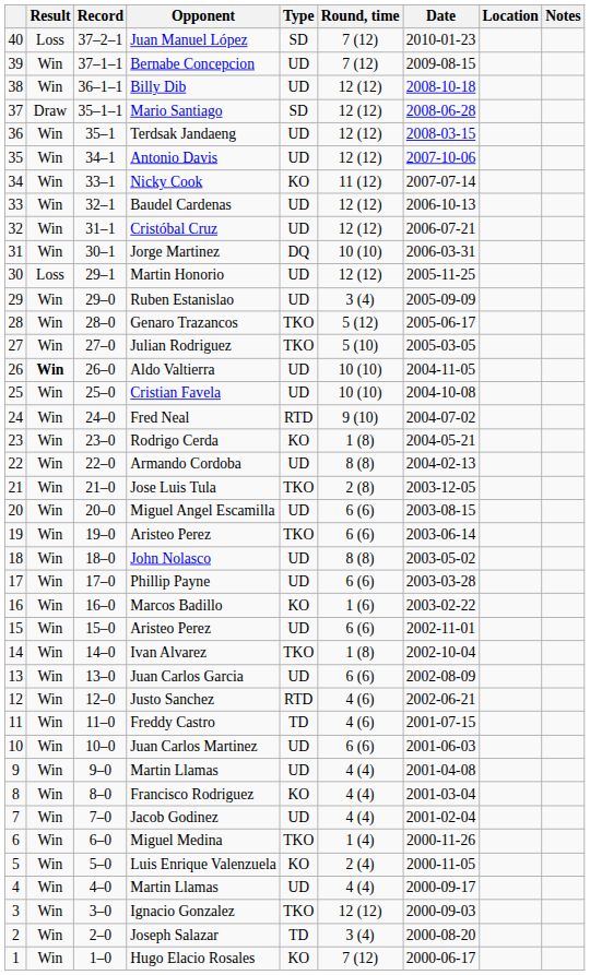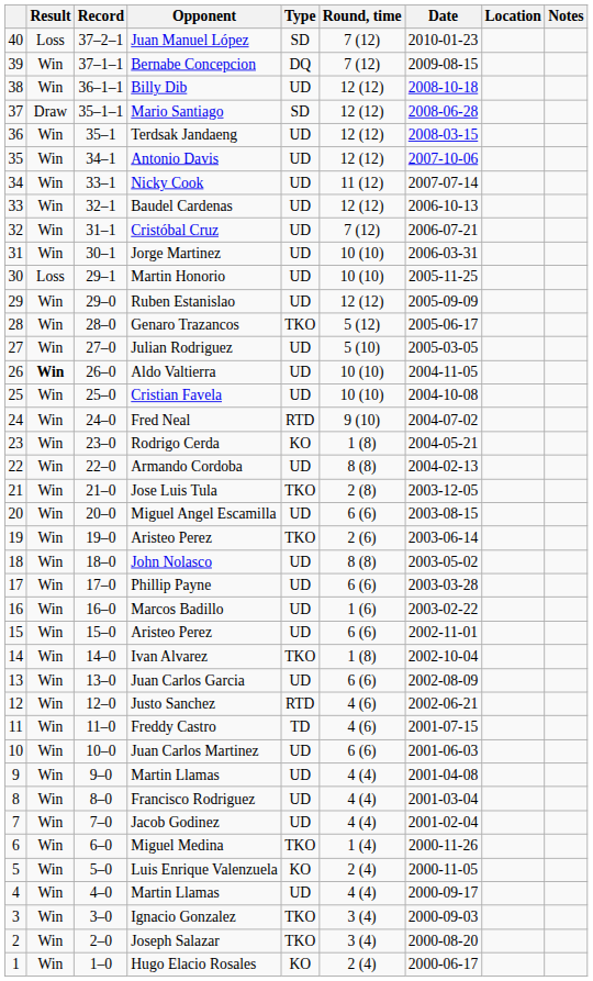 <table class=wikitable style=text-align:center>
 <tr>
 <th></th>
 <th>Result</th>
 <th>Record</th>
 <th>Opponent</th>
 <th>Type</th>
 <th>Round, time</th>
 <th>Date</th>
 <th>Location</th>
 <th>Notes</th>
 </tr>
 <tr>
 <td>40</td>
 <td>Loss</td>
 <td>37–2–1</td>
 <td align=left><a href='#'>Juan Manuel López</a></td>
 <td>SD</td>
 <td>7 (12)</td>
 <td>2010-01-23</td>
 <td align=left></td>
 <td align=left></td>
 </tr>
 <tr>
 <td>39</td>
 <td>Win</td>
 <td>37–1–1</td>
 <td align=left><a href='#'>Bernabe Concepcion</a></td>
-<td>UD</td>
+<td>DQ</td>
 <td>7 (12)</td>
 <td>2009-08-15</td>
 <td align=left></td>
 <td align=left></td>
 </tr>
 <tr>
 <td>38</td>
 <td>Win</td>
 <td>36–1–1</td>
 <td align=left><a href='#'>Billy Dib</a></td>
 <td>UD</td>
 <td>12 (12)</td>
 <td><a href='#'>2008-10-18</a></td>
 <td align=left></td>
 <td align=left></td>
 </tr>
 <tr>
 <td>37</td>
 <td>Draw</td>
 <td>35–1–1</td>
 <td align=left><a href='#'>Mario Santiago</a></td>
 <td>SD</td>
 <td>12 (12)</td>
 <td><a href='#'>2008-06-28</a></td>
 <td align=left></td>
 <td align=left></td>
 </tr>
 <tr>
 <td>36</td>
 <td>Win</td>
 <td>35–1</td>
 <td align=left>Terdsak Jandaeng</td>
 <td>UD</td>
 <td>12 (12)</td>
 <td><a href='#'>2008-03-15</a></td>
 <td align=left></td>
 <td align=left></td>
 </tr>
 <tr>
 <td>35</td>
 <td>Win</td>
 <td>34–1</td>
 <td align=left><a href='#'>Antonio Davis</a></td>
 <td>UD</td>
 <td>12 (12)</td>
 <td><a href='#'>2007-10-06</a></td>
 <td align=left></td>
 <td align=left></td>
 </tr>
 <tr>
 <td>34</td>
 <td>Win</td>
 <td>33–1</td>
 <td align=left><a href='#'>Nicky Cook</a></td>
-<td>KO</td>
+<td>UD</td>
 <td>11 (12)</td>
 <td>2007-07-14</td>
 <td align=left></td>
 <td align=left></td>
 </tr>
 <tr>
 <td>33</td>
 <td>Win</td>
 <td>32–1</td>
 <td align=left>Baudel Cardenas</td>
 <td>UD</td>
 <td>12 (12)</td>
 <td>2006-10-13</td>
 <td align=left></td>
 <td align=left></td>
 </tr>
 <tr>
 <td>32</td>
 <td>Win</td>
 <td>31–1</td>
 <td align=left><a href='#'>Cristóbal Cruz</a></td>
 <td>UD</td>
-<td>12 (12)</td>
+<td>7 (12)</td>
 <td>2006-07-21</td>
 <td align=left></td>
 <td align=left></td>
 </tr>
 <tr>
 <td>31</td>
 <td>Win</td>
 <td>30–1</td>
 <td align=left>Jorge Martinez</td>
-<td>DQ</td>
+<td>UD</td>
 <td>10 (10)</td>
 <td>2006-03-31</td>
 <td align=left></td>
 <td align=left></td>
 </tr>
 <tr>
 <td>30</td>
 <td>Loss</td>
 <td>29–1</td>
 <td align=left>Martin Honorio</td>
 <td>UD</td>
-<td>12 (12)</td>
+<td>10 (10)</td>
 <td>2005-11-25</td>
 <td align=left></td>
 <td align=left></td>
 </tr>
 <tr>
 <td>29</td>
 <td>Win</td>
 <td>29–0</td>
 <td align=left>Ruben Estanislao</td>
 <td>UD</td>
-<td>3 (4)</td>
+<td>12 (12)</td>
 <td>2005-09-09</td>
 <td align=left></td>
 <td align=left></td>
 </tr>
 <tr>
 <td>28</td>
 <td>Win</td>
 <td>28–0</td>
 <td align=left>Genaro Trazancos</td>
 <td>TKO</td>
 <td>5 (12)</td>
 <td>2005-06-17</td>
 <td align=left></td>
 <td align=left></td>
 </tr>
 <tr>
 <td>27</td>
 <td>Win</td>
 <td>27–0</td>
 <td align=left>Julian Rodriguez</td>
-<td>TKO</td>
+<td>UD</td>
 <td>5 (10)</td>
 <td>2005-03-05</td>
 <td align=left></td>
 <td align=left></td>
 </tr>
 <tr>
 <td>26</td>
 <td><strong>Win</strong></td>
 <td>26–0</td>
 <td align=left>Aldo Valtierra</td>
 <td>UD</td>
 <td>10 (10)</td>
 <td>2004-11-05</td>
 <td align=left></td>
 <td align=left></td>
 </tr>
 <tr>
 <td>25</td>
 <td>Win</td>
 <td>25–0</td>
 <td align=left><a href='#'>Cristian Favela</a></td>
 <td>UD</td>
 <td>10 (10)</td>
 <td>2004-10-08</td>
 <td align=left></td>
 <td align=left></td>
 </tr>
 <tr>
 <td>24</td>
 <td>Win</td>
 <td>24–0</td>
 <td align=left>Fred Neal</td>
 <td>RTD</td>
 <td>9 (10)</td>
 <td>2004-07-02</td>
 <td align=left></td>
 <td align=left></td>
 </tr>
 <tr>
 <td>23</td>
 <td>Win</td>
 <td>23–0</td>
 <td align=left>Rodrigo Cerda</td>
 <td>KO</td>
 <td>1 (8)</td>
 <td>2004-05-21</td>
 <td align=left></td>
 <td align=left></td>
 </tr>
 <tr>
 <td>22</td>
 <td>Win</td>
 <td>22–0</td>
 <td align=left>Armando Cordoba</td>
 <td>UD</td>
 <td>8 (8)</td>
 <td>2004-02-13</td>
 <td align=left></td>
 <td align=left></td>
 </tr>
 <tr>
 <td>21</td>
 <td>Win</td>
 <td>21–0</td>
 <td align=left>Jose Luis Tula</td>
 <td>TKO</td>
 <td>2 (8)</td>
 <td>2003-12-05</td>
 <td align=left></td>
 <td align=left></td>
 </tr>
 <tr>
 <td>20</td>
 <td>Win</td>
 <td>20–0</td>
 <td align=left>Miguel Angel Escamilla</td>
 <td>UD</td>
 <td>6 (6)</td>
 <td>2003-08-15</td>
 <td align=left></td>
 <td align=left></td>
 </tr>
 <tr>
 <td>19</td>
 <td>Win</td>
 <td>19–0</td>
 <td align=left>Aristeo Perez</td>
 <td>TKO</td>
-<td>6 (6)</td>
+<td>2 (6)</td>
 <td>2003-06-14</td>
 <td align=left></td>
 <td align=left></td>
 </tr>
 <tr>
 <td>18</td>
 <td>Win</td>
 <td>18–0</td>
 <td align=left><a href='#'>John Nolasco</a></td>
 <td>UD</td>
 <td>8 (8)</td>
 <td>2003-05-02</td>
 <td align=left></td>
 <td align=left></td>
 </tr>
 <tr>
 <td>17</td>
 <td>Win</td>
 <td>17–0</td>
 <td align=left>Phillip Payne</td>
 <td>UD</td>
 <td>6 (6)</td>
 <td>2003-03-28</td>
 <td align=left></td>
 <td align=left></td>
 </tr>
 <tr>
 <td>16</td>
 <td>Win</td>
 <td>16–0</td>
 <td align=left>Marcos Badillo</td>
-<td>KO</td>
+<td>UD</td>
 <td>1 (6)</td>
 <td>2003-02-22</td>
 <td align=left></td>
 <td align=left></td>
 </tr>
 <tr>
 <td>15</td>
 <td>Win</td>
 <td>15–0</td>
 <td align=left>Aristeo Perez</td>
 <td>UD</td>
 <td>6 (6)</td>
 <td>2002-11-01</td>
 <td align=left></td>
 <td align=left></td>
 </tr>
 <tr>
 <td>14</td>
 <td>Win</td>
 <td>14–0</td>
 <td align=left>Ivan Alvarez</td>
 <td>TKO</td>
 <td>1 (8)</td>
 <td>2002-10-04</td>
 <td align=left></td>
 <td align=left></td>
 </tr>
 <tr>
 <td>13</td>
 <td>Win</td>
 <td>13–0</td>
 <td align=left>Juan Carlos Garcia</td>
 <td>UD</td>
 <td>6 (6)</td>
 <td>2002-08-09</td>
 <td align=left></td>
 <td align=left></td>
 </tr>
 <tr>
 <td>12</td>
 <td>Win</td>
 <td>12–0</td>
 <td align=left>Justo Sanchez</td>
 <td>RTD</td>
 <td>4 (6)</td>
 <td>2002-06-21</td>
 <td align=left></td>
 <td align=left></td>
 </tr>
 <tr>
 <td>11</td>
 <td>Win</td>
 <td>11–0</td>
 <td align=left>Freddy Castro</td>
 <td>TD</td>
 <td>4 (6)</td>
 <td>2001-07-15</td>
 <td align=left></td>
 <td align=left></td>
 </tr>
 <tr>
 <td>10</td>
 <td>Win</td>
 <td>10–0</td>
 <td align=left>Juan Carlos Martinez</td>
 <td>UD</td>
 <td>6 (6)</td>
 <td>2001-06-03</td>
 <td align=left></td>
 <td align=left></td>
 </tr>
 <tr>
 <td>9</td>
 <td>Win</td>
 <td>9–0</td>
 <td align=left>Martin Llamas</td>
 <td>UD</td>
 <td>4 (4)</td>
 <td>2001-04-08</td>
 <td align=left></td>
 <td align=left></td>
 </tr>
 <tr>
 <td>8</td>
 <td>Win</td>
 <td>8–0</td>
 <td align=left>Francisco Rodriguez</td>
-<td>KO</td>
+<td>UD</td>
 <td>4 (4)</td>
 <td>2001-03-04</td>
 <td align=left></td>
 <td align=left></td>
 </tr>
 <tr>
 <td>7</td>
 <td>Win</td>
 <td>7–0</td>
 <td align=left>Jacob Godinez</td>
 <td>UD</td>
 <td>4 (4)</td>
 <td>2001-02-04</td>
 <td align=left></td>
 <td align=left></td>
 </tr>
 <tr>
 <td>6</td>
 <td>Win</td>
 <td>6–0</td>
 <td align=left>Miguel Medina</td>
 <td>TKO</td>
 <td>1 (4)</td>
 <td>2000-11-26</td>
 <td align=left></td>
 <td align=left></td>
 </tr>
 <tr>
 <td>5</td>
 <td>Win</td>
 <td>5–0</td>
 <td align=left>Luis Enrique Valenzuela</td>
 <td>KO</td>
 <td>2 (4)</td>
 <td>2000-11-05</td>
 <td align=left></td>
 <td align=left></td>
 </tr>
 <tr>
 <td>4</td>
 <td>Win</td>
 <td>4–0</td>
 <td align=left>Martin Llamas</td>
 <td>UD</td>
 <td>4 (4)</td>
 <td>2000-09-17</td>
 <td align=left></td>
 <td align=left></td>
 </tr>
 <tr>
 <td>3</td>
 <td>Win</td>
 <td>3–0</td>
 <td align=left>Ignacio Gonzalez</td>
 <td>TKO</td>
-<td>12 (12)</td>
+<td>3 (4)</td>
 <td>2000-09-03</td>
 <td align=left></td>
 <td align=left></td>
 </tr>
 <tr>
 <td>2</td>
 <td>Win</td>
 <td>2–0</td>
 <td align=left>Joseph Salazar</td>
-<td>TD</td>
+<td>TKO</td>
 <td>3 (4)</td>
 <td>2000-08-20</td>
 <td align=left></td>
 <td align=left></td>
 </tr>
 <tr>
 <td>1</td>
 <td>Win</td>
 <td>1–0</td>
 <td align=left>Hugo Elacio Rosales</td>
 <td>KO</td>
-<td>7 (12)</td>
+<td>2 (4)</td>
 <td>2000-06-17</td>
 <td align=left></td>
 <td align=left></td>
 </tr>
 </table>
